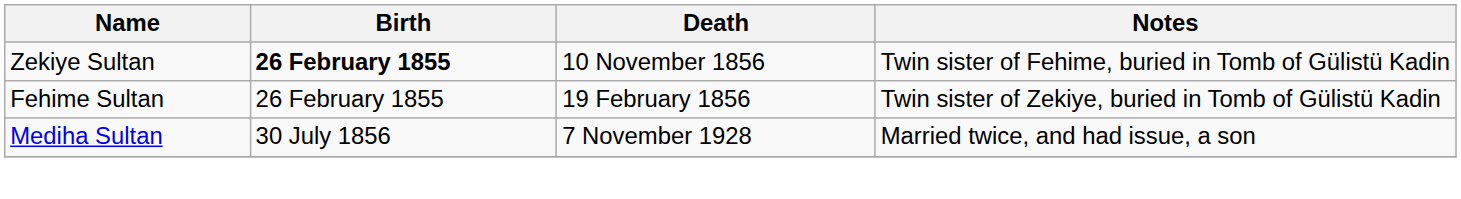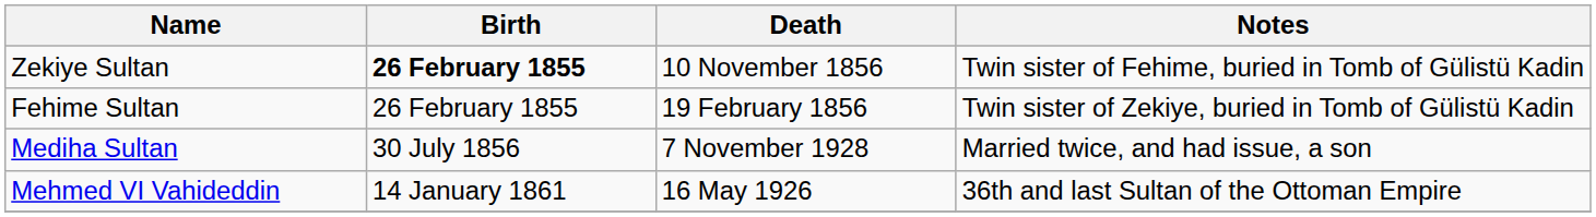 <table class="wikitable">
 <tr>
 <th>Name</th>
 <th>Birth</th>
 <th>Death</th>
 <th style="width:40%;">Notes</th>
 </tr>
 <tr>
 <td>Zekiye Sultan</td>
 <td><strong>26 February 1855</strong></td>
 <td>10 November 1856</td>
 <td>Twin sister of Fehime, buried in Tomb of Gülistü Kadin</td>
 </tr>
 <tr>
 <td>Fehime Sultan</td>
 <td>26 February 1855</td>
 <td>19 February 1856</td>
 <td>Twin sister of Zekiye, buried in Tomb of Gülistü Kadin</td>
 </tr>
 <tr>
 <td><a href='#'>Mediha Sultan</a></td>
 <td>30 July 1856</td>
 <td>7 November 1928</td>
 <td>Married twice, and had issue, a son</td>
 </tr>
 <tr>
+<td><a href='#'>Mehmed VI Vahideddin</a></td>
+<td>14 January 1861</td>
+<td>16 May 1926</td>
+<td>36th and last Sultan of the Ottoman Empire</td>
+</tr>
+<tr>
 </tr>
 </table>
